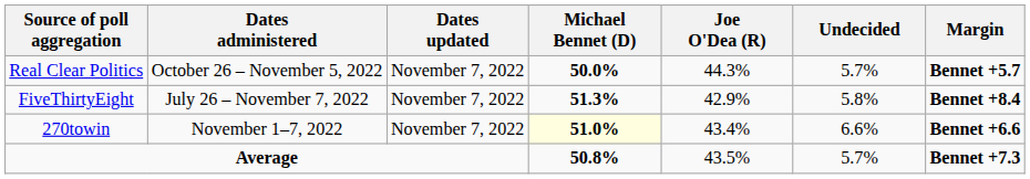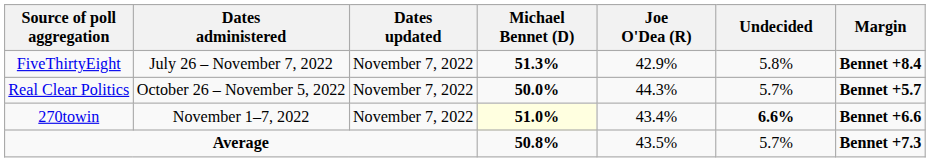 <table class="wikitable sortable" style="text-align:center;font-size:90%;line-height:17px">
 <tr>
 <th>Source of poll<br>aggregation</th>
 <th>Dates<br>administered</th>
 <th>Dates<br>updated</th>
 <th style="width:100px;">Michael<br>Bennet (D)</th>
 <th style="width:100px;">Joe<br>O'Dea (R)</th>
 <th style="width:100px;">Undecided<br></th>
 <th>Margin</th>
 </tr>
 <tr>
+<td><a href='#'>FiveThirtyEight</a></td>
+<td>July 26 – November 7, 2022</td>
+<td>November 7, 2022</td>
+<td><strong>51.3%</strong></td>
+<td>42.9%</td>
+<td>5.8%</td>
+<td><strong>Bennet +8.4</strong></td>
+</tr>
+<tr>
 <td><a href='#'>Real Clear Politics</a></td>
 <td>October 26 – November 5, 2022</td>
 <td>November 7, 2022</td>
 <td><strong>50.0%</strong></td>
 <td>44.3%</td>
 <td>5.7%</td>
 <td><strong>Bennet +5.7</strong></td>
 </tr>
 <tr>
-<td><a href='#'>FiveThirtyEight</a></td>
-<td>July 26 – November 7, 2022</td>
-<td>November 7, 2022</td>
-<td><strong>51.3%</strong></td>
-<td>42.9%</td>
-<td>5.8%</td>
-<td><strong>Bennet +8.4</strong></td>
-</tr>
-<tr>
 <td><a href='#'>270towin</a></td>
 <td>November 1–7, 2022</td>
 <td>November 7, 2022</td>
 <td style="background: lightyellow;"><strong>51.0%</strong></td>
 <td>43.4%</td>
-<td>6.6%</td>
+<td><strong>6.6%</strong></td>
 <td><strong>Bennet +6.6</strong></td>
 </tr>
 <tr>
 <td colspan="3"><strong>Average</strong></td>
 <td><strong>50.8%</strong></td>
 <td>43.5%</td>
 <td>5.7%</td>
 <td><strong>Bennet +7.3</strong></td>
 </tr>
 </table>
